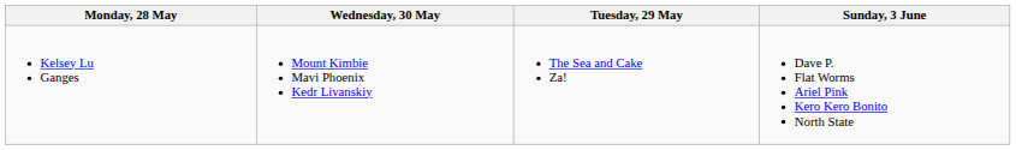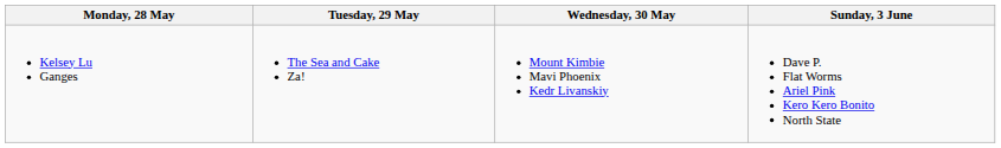 <table class="wikitable">
 <tr>
 <th width="500">Monday, 28 May</th>
+<th width="500">Tuesday, 29 May</th>
 <th width="500">Wednesday, 30 May</th>
-<th width="500">Tuesday, 29 May</th>
 <th width="500">Sunday, 3 June</th>
 </tr>
 <tr valign="top">
 <td><br><ul><li><a href='#'>Kelsey Lu</a></li><li>Ganges</li></ul></td>
+<td><br><ul><li><a href='#'>The Sea and Cake</a></li><li>Za!</li></ul></td>
 <td><br><ul><li><a href='#'>Mount Kimbie</a></li><li>Mavi Phoenix</li><li><a href='#'>Kedr Livanskiy</a></li></ul></td>
-<td><br><ul><li><a href='#'>The Sea and Cake</a></li><li>Za!</li></ul></td>
 <td><br><ul><li>Dave P.</li><li>Flat Worms</li><li><a href='#'>Ariel Pink</a></li><li><a href='#'>Kero Kero Bonito</a></li><li>North State</li></ul></td>
 </tr>
 </table>
